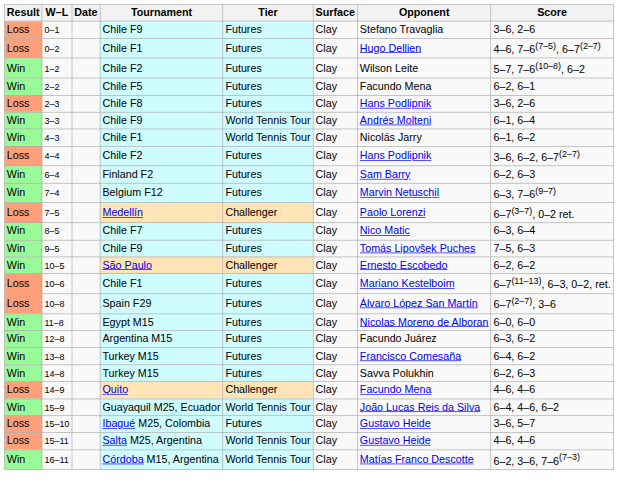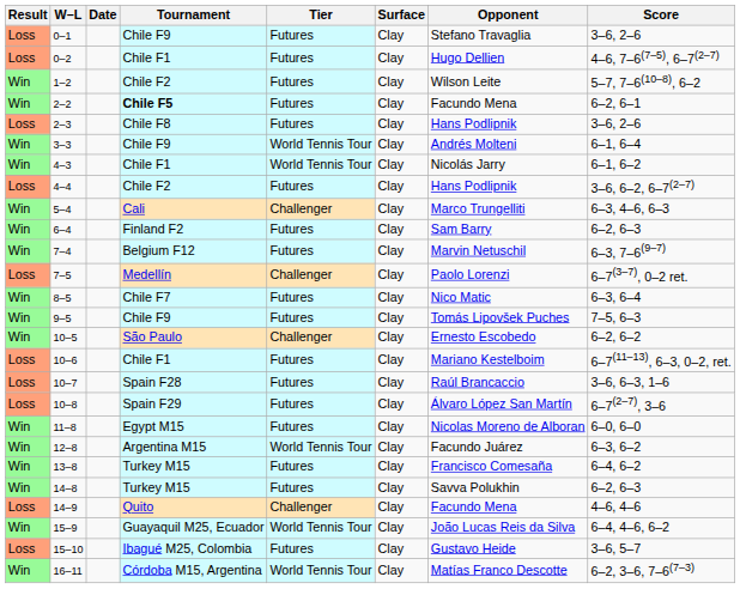 <table class="sortable wikitable">
 <tr>
 <th>Result</th>
 <th class="unsortable">W–L</th>
 <th>Date</th>
 <th>Tournament</th>
 <th>Tier</th>
 <th>Surface</th>
 <th>Opponent</th>
 <th class="unsortable">Score</th>
 </tr>
 <tr>
 <td bgcolor=#FFA07A>Loss</td>
 <td><small>0–1</small></td>
 <td></td>
 <td style="background:#cffcff;">Chile F9</td>
 <td style="background:#cffcff;">Futures</td>
 <td>Clay</td>
 <td> Stefano Travaglia</td>
 <td>3–6, 2–6</td>
 </tr>
 <tr>
 <td bgcolor=#FFA07A>Loss</td>
 <td><small>0–2</small></td>
 <td></td>
 <td style="background:#cffcff;">Chile F1</td>
 <td style="background:#cffcff;">Futures</td>
 <td>Clay</td>
 <td> <a href='#'>Hugo Dellien</a></td>
 <td>4–6, 7–6<sup>(7–5)</sup>, 6–7<sup>(2–7)</sup></td>
 </tr>
 <tr>
 <td style="background:#98FB98">Win</td>
 <td><small>1–2</small></td>
 <td></td>
 <td style="background:#cffcff;">Chile F2</td>
 <td style="background:#cffcff;">Futures</td>
 <td>Clay</td>
 <td> Wilson Leite</td>
 <td>5–7, 7–6<sup>(10–8)</sup>, 6–2</td>
 </tr>
 <tr>
 <td bgcolor=98FB98>Win</td>
 <td><small>2–2</small></td>
 <td></td>
-<td style="background:#cffcff;">Chile F5</td>
+<td style="background:#cffcff;"><strong>Chile F5</strong></td>
 <td style="background:#cffcff;">Futures</td>
 <td>Clay</td>
 <td> Facundo Mena</td>
 <td>6–2, 6–1</td>
 </tr>
 <tr>
 <td bgcolor=#FFA07A>Loss</td>
 <td><small>2–3</small></td>
 <td></td>
 <td style="background:#cffcff;">Chile F8</td>
 <td style="background:#cffcff;">Futures</td>
 <td>Clay</td>
 <td> <a href='#'>Hans Podlipnik</a></td>
 <td>3–6, 2–6</td>
 </tr>
 <tr>
 <td bgcolor=98FB98>Win</td>
 <td><small>3–3</small></td>
 <td></td>
 <td style="background:#cffcff;">Chile F9</td>
 <td style="background:#cffcff;">World Tennis Tour</td>
 <td>Clay</td>
 <td> <a href='#'>Andrés Molteni</a></td>
 <td>6–1, 6–4</td>
 </tr>
 <tr>
 <td bgcolor=98FB98>Win</td>
 <td><small>4–3</small></td>
 <td></td>
 <td style="background:#cffcff;">Chile F1</td>
 <td style="background:#cffcff;">World Tennis Tour</td>
 <td>Clay</td>
 <td> Nicolás Jarry</td>
 <td>6–1, 6–2</td>
 </tr>
 <tr>
 <td bgcolor=#FFA07A>Loss</td>
 <td><small>4–4</small></td>
 <td></td>
 <td style="background:#cffcff;">Chile F2</td>
 <td style="background:#cffcff;">Futures</td>
 <td>Clay</td>
 <td> <a href='#'>Hans Podlipnik</a></td>
 <td>3–6, 6–2, 6–7<sup>(2–7)</sup></td>
+</tr>
+<tr>
+<td bgcolor=98fb98>Win</td>
+<td><small>5–4</small></td>
+<td><a href='#'></a></td>
+<td style="background:moccasin"><a href='#'>Cali</a></td>
+<td style="background:moccasin">Challenger</td>
+<td>Clay</td>
+<td> <a href='#'>Marco Trungelliti</a></td>
+<td>6–3, 4–6, 6–3</td>
 </tr>
 <tr>
 <td bgcolor=98fb98>Win</td>
 <td><small>6–4</small></td>
 <td></td>
 <td style="background:#cffcff;">Finland F2</td>
 <td style="background:#cffcff;">Futures</td>
 <td>Clay</td>
 <td> <a href='#'>Sam Barry</a></td>
 <td>6–2, 6–3</td>
 </tr>
 <tr>
 <td bgcolor=98fb98>Win</td>
 <td><small>7–4</small></td>
 <td></td>
 <td style="background:#cffcff;">Belgium F12</td>
 <td style="background:#cffcff;">Futures</td>
 <td>Clay</td>
 <td> <a href='#'>Marvin Netuschil</a></td>
 <td>6–3, 7–6<sup>(9–7)</sup></td>
 </tr>
 <tr>
 <td bgcolor=FFA07A>Loss</td>
 <td><small>7–5</small></td>
 <td><a href='#'></a></td>
 <td style="background:moccasin"><a href='#'>Medellín</a></td>
 <td style="background:moccasin">Challenger</td>
 <td>Clay</td>
 <td> <a href='#'>Paolo Lorenzi</a></td>
 <td>6–7<sup>(3–7)</sup>, 0–2 ret.</td>
 </tr>
 <tr>
 <td bgcolor=98fb98>Win</td>
 <td><small>8–5</small></td>
 <td></td>
 <td style="background:#cffcff;">Chile F7</td>
 <td style="background:#cffcff;">Futures</td>
 <td>Clay</td>
 <td> <a href='#'>Nico Matic</a></td>
 <td>6–3, 6–4</td>
 </tr>
 <tr>
 <td bgcolor=98fb98>Win</td>
 <td><small>9–5</small></td>
 <td></td>
 <td style="background:#cffcff;">Chile F9</td>
 <td style="background:#cffcff;">Futures</td>
 <td>Clay</td>
 <td> <a href='#'>Tomás Lipovšek Puches</a></td>
 <td>7–5, 6–3</td>
 </tr>
 <tr>
 <td bgcolor=98fb98>Win</td>
 <td><small>10–5</small></td>
 <td><a href='#'></a></td>
 <td style="background:moccasin"><a href='#'>São Paulo</a></td>
 <td style="background:moccasin">Challenger</td>
 <td>Clay</td>
 <td> <a href='#'>Ernesto Escobedo</a></td>
 <td>6–2, 6–2</td>
 </tr>
 <tr>
 <td bgcolor=FFA07A>Loss</td>
 <td><small>10–6</small></td>
 <td></td>
 <td style="background:#cffcff;">Chile F1</td>
 <td style="background:#cffcff;">Futures</td>
 <td>Clay</td>
 <td> <a href='#'>Mariano Kestelboim</a></td>
 <td>6–7<sup>(11–13)</sup>, 6–3, 0–2, ret.</td>
 </tr>
 <tr>
 <td bgcolor=FFA07A>Loss</td>
+<td><small>10–7</small></td>
+<td></td>
+<td style="background:#cffcff;">Spain F28</td>
+<td style="background:#cffcff;">Futures</td>
+<td>Clay</td>
+<td> <a href='#'>Raúl Brancaccio</a></td>
+<td>3–6, 6–3, 1–6</td>
+</tr>
+<tr>
+<td bgcolor=FFA07A>Loss</td>
 <td><small>10–8</small></td>
 <td></td>
 <td style="background:#cffcff;">Spain F29</td>
 <td style="background:#cffcff;">Futures</td>
 <td>Clay</td>
 <td> <a href='#'>Álvaro López San Martín</a></td>
 <td>6–7<sup>(2–7)</sup>, 3–6</td>
 </tr>
 <tr>
 <td bgcolor=98fb98>Win</td>
 <td><small>11–8</small></td>
 <td></td>
 <td style="background:#cffcff;">Egypt M15</td>
 <td style="background:#cffcff;">Futures</td>
 <td>Clay</td>
 <td> <a href='#'>Nicolas Moreno de Alboran</a></td>
 <td>6–0, 6–0</td>
 </tr>
 <tr>
 <td bgcolor=98fb98>Win</td>
 <td><small>12–8</small></td>
 <td></td>
 <td style="background:#cffcff;">Argentina M15</td>
-<td style="background:#cffcff;">Futures</td>
+<td style="background:#cffcff;">World Tennis Tour</td>
 <td>Clay</td>
 <td> Facundo Juárez</td>
 <td>6–3, 6–2</td>
 </tr>
 <tr>
 <td bgcolor=98fb98>Win</td>
 <td><small>13–8</small></td>
 <td></td>
 <td style="background:#cffcff;">Turkey M15</td>
 <td style="background:#cffcff;">Futures</td>
 <td>Clay</td>
 <td> <a href='#'>Francisco Comesaña</a></td>
 <td>6–4, 6–2</td>
 </tr>
 <tr>
 <td bgcolor=98fb98>Win</td>
 <td><small>14–8</small></td>
 <td></td>
 <td style="background:#cffcff;">Turkey M15</td>
 <td style="background:#cffcff;">Futures</td>
 <td>Clay</td>
 <td> Savva Polukhin</td>
 <td>6–2, 6–3</td>
 </tr>
 <tr>
 <td bgcolor=FFA07A>Loss</td>
 <td><small>14–9</small></td>
 <td><a href='#'></a></td>
 <td style="background:moccasin"><a href='#'>Quito</a></td>
 <td style="background:moccasin">Challenger</td>
 <td>Clay</td>
 <td> <a href='#'>Facundo Mena</a></td>
 <td>4–6, 4–6</td>
 </tr>
 <tr>
 <td bgcolor=98fb98>Win</td>
 <td><small>15–9</small></td>
 <td></td>
 <td style="background:#cffcff;">Guayaquil M25, Ecuador</td>
 <td style="background:#cffcff;">World Tennis Tour</td>
 <td>Clay</td>
 <td> <a href='#'>João Lucas Reis da Silva</a></td>
 <td>6–4, 4–6, 6–2</td>
 </tr>
 <tr>
 <td bgcolor=FFA07A>Loss</td>
 <td><small>15–10</small></td>
 <td></td>
 <td style="background:#cffcff;"><a href='#'>Ibagué</a> M25, Colombia</td>
 <td style="background:#cffcff;">Futures</td>
 <td>Clay</td>
 <td> <a href='#'>Gustavo Heide</a></td>
 <td>3–6, 5–7</td>
 </tr>
 <tr>
-<td bgcolor=FFA07A>Loss</td>
-<td><small>15–11</small></td>
-<td></td>
-<td style="background:#cffcff;"><a href='#'>Salta</a> M25, Argentina</td>
-<td style="background:#cffcff;">World Tennis Tour</td>
-<td>Clay</td>
-<td> <a href='#'>Gustavo Heide</a></td>
-<td>4–6, 4–6</td>
-</tr>
-<tr>
 <td bgcolor=98fb98>Win</td>
 <td><small>16–11</small></td>
 <td></td>
 <td style="background:#cffcff;"><a href='#'>Córdoba</a> M15, Argentina</td>
 <td style="background:#cffcff;">World Tennis Tour</td>
 <td>Clay</td>
 <td> <a href='#'>Matías Franco Descotte</a></td>
 <td>6–2, 3–6, 7–6<sup>(7–3)</sup></td>
 </tr>
 </table>
